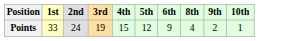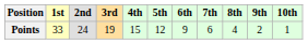 <table class="wikitable" style="font-size:85%; text-align:center">
 <tr>
 <th>Position</th>
 <td style="background:#ffffbf;"> <strong>1st</strong> </td>
 <td style="background:#dfdfdf;"> <strong>2nd</strong> </td>
 <td style="background:#ffdf9f;"> <strong>3rd</strong> </td>
 <td style="background:#dfffdf;"> <strong>4th</strong> </td>
 <td style="background:#dfffdf;"> <strong>5th</strong> </td>
 <td style="background:#dfffdf;"> <strong>6th</strong> </td>
+<td style="background:#dfffdf;"> <strong>7th</strong> </td>
 <td style="background:#dfffdf;"> <strong>8th</strong> </td>
 <td style="background:#dfffdf;"> <strong>9th</strong> </td>
 <td style="background:#dfffdf;"> <strong>10th</strong> </td>
 </tr>
 <tr>
 <th>Points</th>
 <td style="background:#ffffbf;">33</td>
 <td style="background:#dfdfdf;">24</td>
 <td style="background:#ffdf9f;">19</td>
 <td style="background:#dfffdf;">15</td>
 <td style="background:#dfffdf;">12</td>
 <td style="background:#dfffdf;">9</td>
+<td style="background:#dfffdf;">6</td>
 <td style="background:#dfffdf;">4</td>
 <td style="background:#dfffdf;">2</td>
 <td style="background:#dfffdf;">1</td>
 </tr>
 </table>
